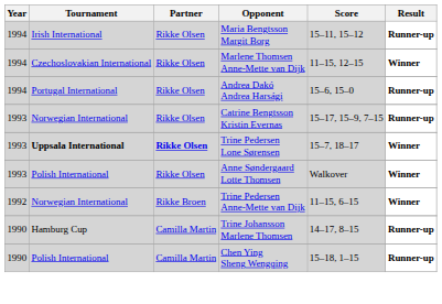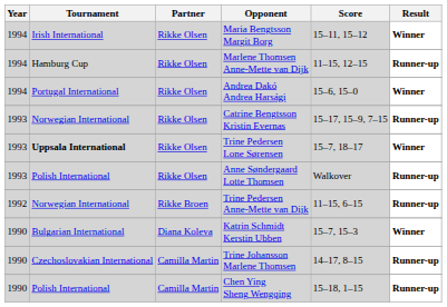 <table class="sortable wikitable" style="font-size: 90%;">
 <tr>
 <th>Year</th>
 <th>Tournament</th>
 <th>Partner</th>
 <th>Opponent</th>
 <th>Score</th>
 <th>Result</th>
 </tr>
 <tr style="background:#D5D5D5">
 <td align="center">1994</td>
 <td align="left"><a href='#'>Irish International</a></td>
 <td align="left"> <a href='#'>Rikke Olsen</a></td>
 <td align="left"> <a href='#'>Maria Bengtsson</a> <br>  <a href='#'>Margit Borg</a></td>
 <td align="left">15–11, 15–12</td>
-<td style="text-align:left; background:white"> <strong>Runner-up</strong></td>
+<td style="text-align:left; background:white"> <strong>Winner</strong></td>
 </tr>
 <tr>
 </tr>
 <tr style="background:#D5D5D5">
 <td align="center">1994</td>
-<td align="left"><a href='#'>Czechoslovakian International</a></td>
+<td align="left">Hamburg Cup</td>
 <td align="left"> <a href='#'>Rikke Olsen</a></td>
 <td align="left"> <a href='#'>Marlene Thomsen</a> <br>  <a href='#'>Anne-Mette van Dijk</a></td>
 <td align="left">11–15, 12–15</td>
-<td style="text-align:left; background:white"> <strong>Winner</strong></td>
+<td style="text-align:left; background:white"> <strong>Runner-up</strong></td>
 </tr>
 <tr>
 </tr>
 <tr style="background:#D5D5D5">
 <td align="center">1994</td>
 <td align="left"><a href='#'>Portugal International</a></td>
 <td align="left"> <a href='#'>Rikke Olsen</a></td>
 <td align="left"> <a href='#'>Andrea Dakó</a> <br>  <a href='#'>Andrea Harsági</a></td>
 <td align="left">15–6, 15–0</td>
-<td style="text-align:left; background:white"> <strong>Runner-up</strong></td>
+<td style="text-align:left; background:white"> <strong>Winner</strong></td>
 </tr>
 <tr>
 </tr>
 <tr style="background:#D5D5D5">
 <td align="center">1993</td>
 <td align="left"><a href='#'>Norwegian International</a></td>
 <td align="left"> <a href='#'>Rikke Olsen</a></td>
 <td align="left"> <a href='#'>Catrine Bengtsson</a> <br>  <a href='#'>Kristin Evernas</a></td>
 <td align="left">15–17, 15–9, 7–15</td>
 <td style="text-align:left; background:white"> <strong>Runner-up</strong></td>
 </tr>
 <tr>
 </tr>
 <tr style="background:#D5D5D5">
 <td align="center">1993</td>
 <td align="left"><strong>Uppsala International</strong></td>
-<td align="left"><strong> <a href='#'>Rikke Olsen</a></strong></td>
+<td align="left"> <a href='#'>Rikke Olsen</a></td>
 <td align="left"> <a href='#'>Trine Pedersen</a> <br>  <a href='#'>Lone Sørensen</a></td>
 <td align="left">15–7, 18–17</td>
 <td style="text-align:left; background:white"> <strong>Winner</strong></td>
 </tr>
 <tr>
 </tr>
 <tr style="background:#D5D5D5">
 <td align="center">1993</td>
 <td align="left"><a href='#'>Polish International</a></td>
 <td align="left"> <a href='#'>Rikke Olsen</a></td>
 <td align="left"> <a href='#'>Anne Søndergaard</a> <br>  <a href='#'>Lotte Thomsen</a></td>
 <td align="left">Walkover</td>
-<td style="text-align:left; background:white"> <strong>Winner</strong></td>
+<td style="text-align:left; background:white"> <strong>Runner-up</strong></td>
 </tr>
 <tr>
 </tr>
 <tr style="background:#D5D5D5">
 <td align="center">1992</td>
 <td align="left"><a href='#'>Norwegian International</a></td>
 <td align="left"> <a href='#'>Rikke Broen</a></td>
 <td align="left"> <a href='#'>Trine Pedersen</a> <br>  <a href='#'>Anne-Mette van Dijk</a></td>
 <td align="left">11–15, 6–15</td>
-<td style="text-align:left; background:white"> <strong>Winner</strong></td>
-</tr>
-<tr>
+<td style="text-align:left; background:white"> <strong>Runner-up</strong></td>
 </tr>
 <tr>
 </tr>
 <tr style="background:#D5D5D5">
 <td align="center">1990</td>
-<td align="left">Hamburg Cup</td>
+<td align="left"><a href='#'>Bulgarian International</a></td>
+<td align="left"> <a href='#'>Diana Koleva</a></td>
+<td align="left"> <a href='#'>Katrin Schmidt</a> <br>  <a href='#'>Kerstin Ubben</a></td>
+<td align="left">15–7, 15–3</td>
+<td style="text-align:left; background:white"> <strong>Winner</strong></td>
+</tr>
+<tr>
+</tr>
+<tr style="background:#D5D5D5">
+<td align="center">1990</td>
+<td align="left"><a href='#'>Czechoslovakian International</a></td>
 <td align="left"> <a href='#'>Camilla Martin</a></td>
 <td align="left"> <a href='#'>Trine Johansson</a> <br>  <a href='#'>Marlene Thomsen</a></td>
 <td align="left">14–17, 8–15</td>
 <td style="text-align:left; background:white"> <strong>Runner-up</strong></td>
 </tr>
 <tr>
 </tr>
 <tr style="background:#D5D5D5">
 <td align="center">1990</td>
 <td align="left"><a href='#'>Polish International</a></td>
 <td align="left"> <a href='#'>Camilla Martin</a></td>
 <td align="left"> <a href='#'>Chen Ying</a> <br>  <a href='#'>Sheng Wengqing</a></td>
 <td align="left">15–18, 1–15</td>
 <td style="text-align:left; background:white"> <strong>Runner-up</strong></td>
 </tr>
 </table>
